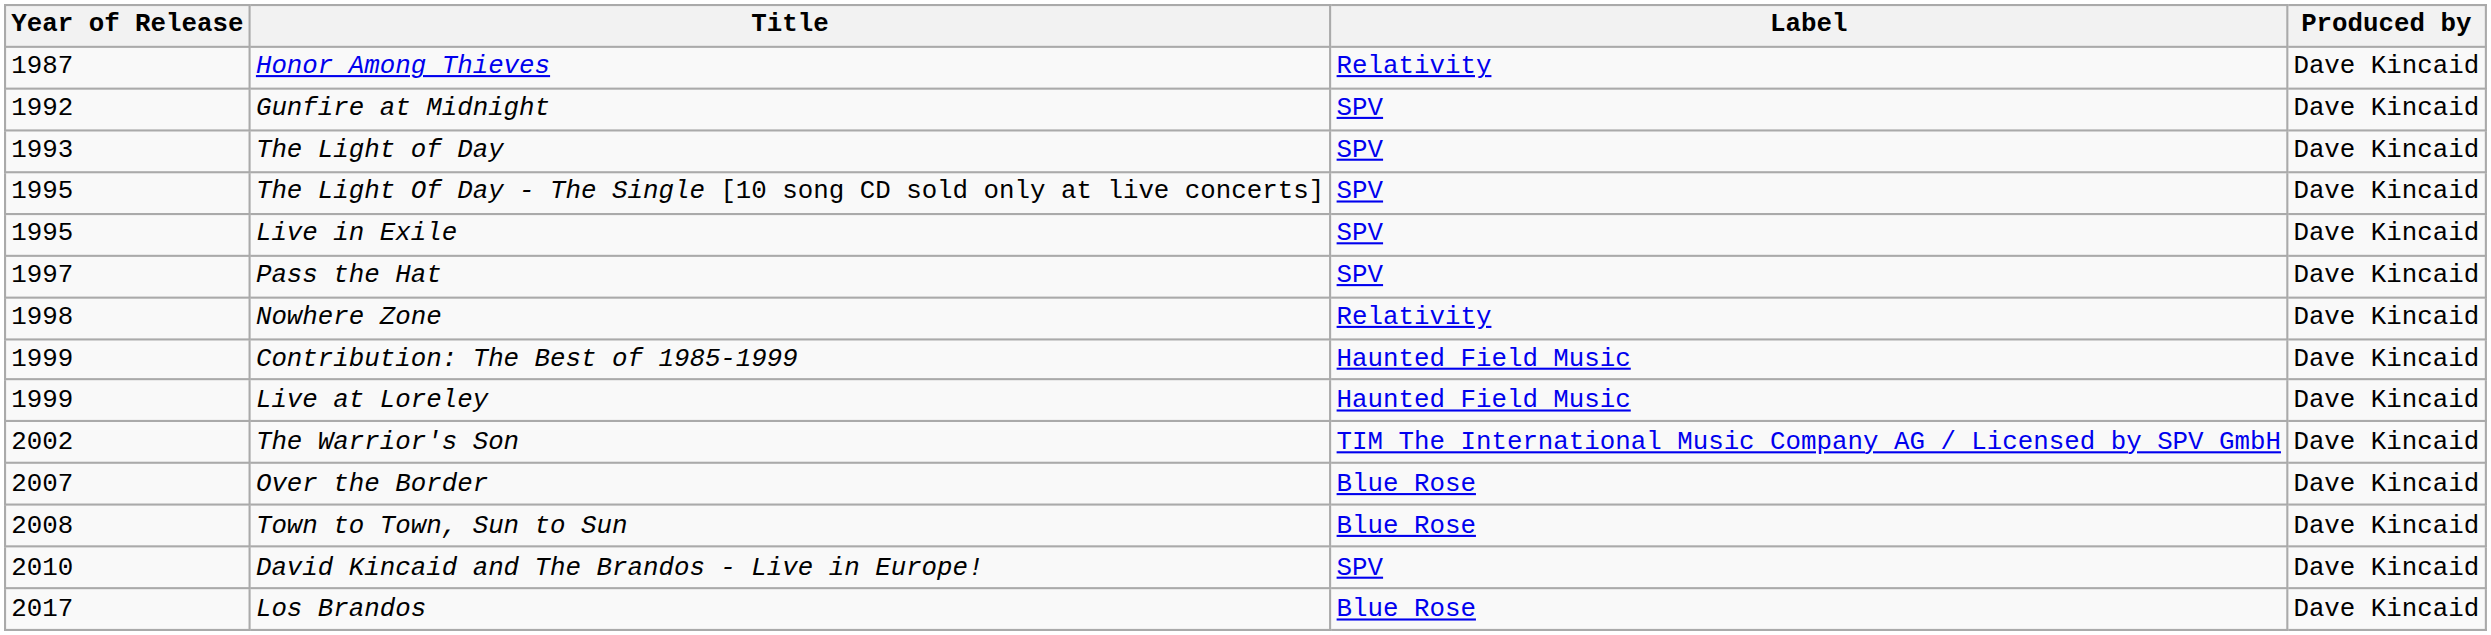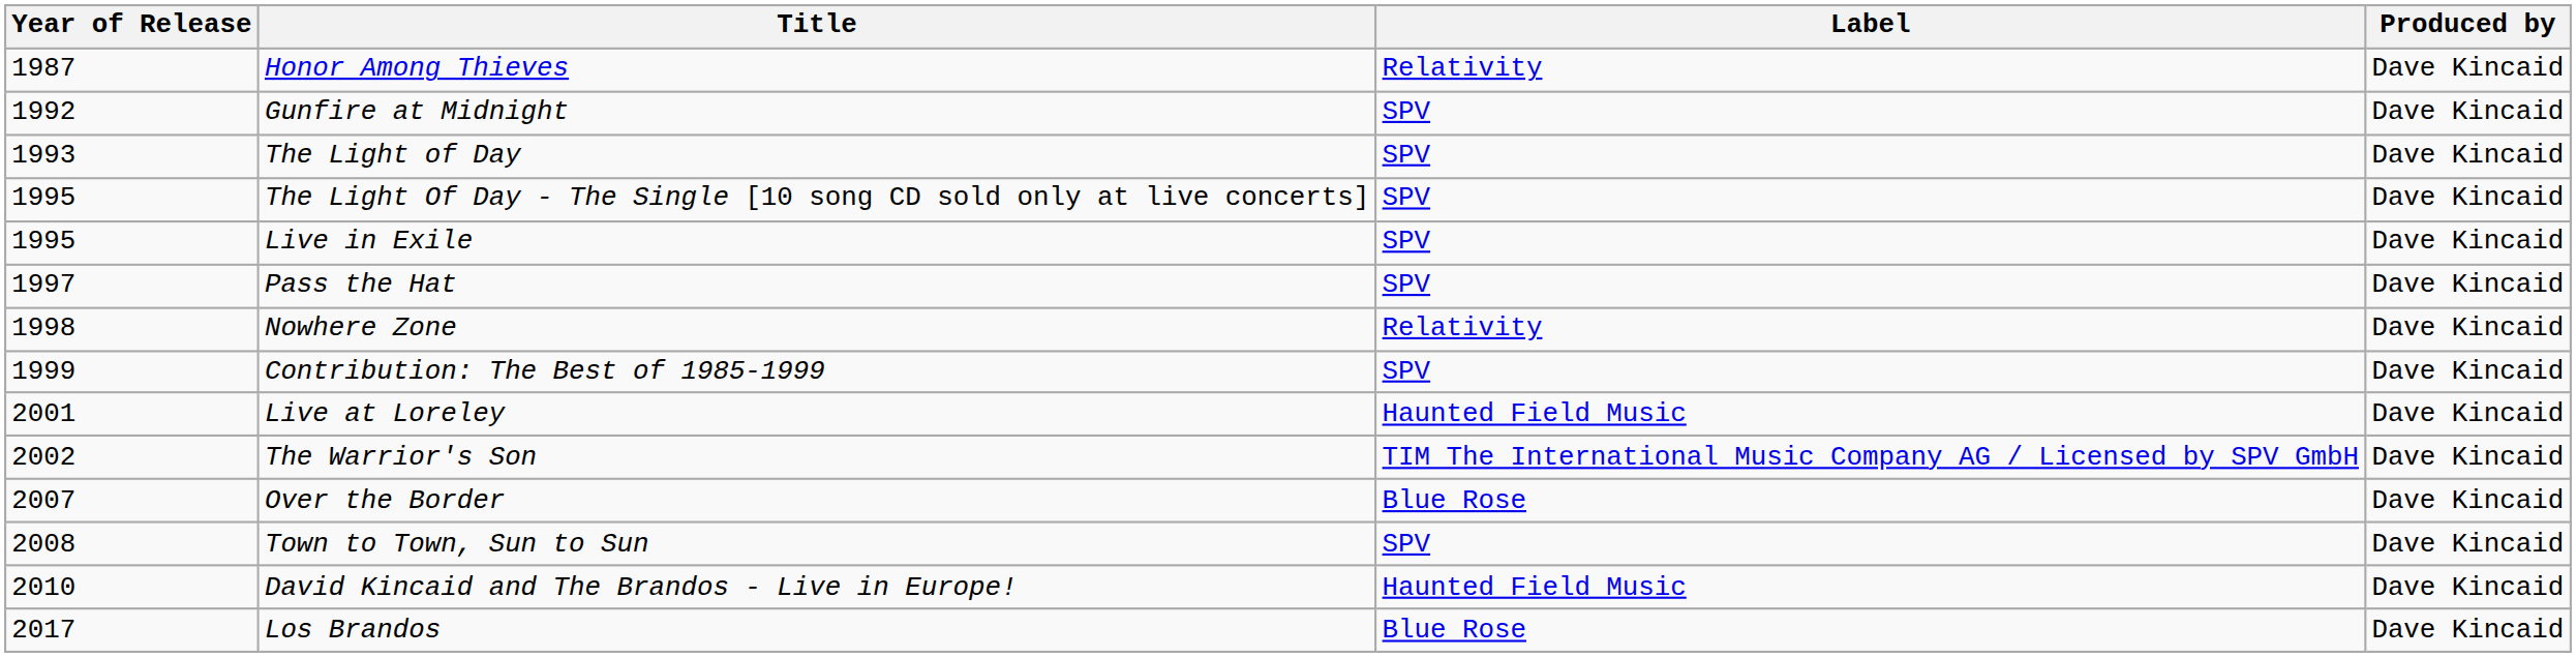 <table class="wikitable" style="font-size:95%;">
 <tr>
 <th>Year of Release</th>
 <th>Title</th>
 <th>Label</th>
 <th>Produced by</th>
 </tr>
 <tr>
 <td>1987</td>
 <td><em><a href='#'>Honor Among Thieves</a></em></td>
 <td><a href='#'>Relativity</a></td>
 <td>Dave Kincaid</td>
 </tr>
 <tr>
 <td>1992</td>
 <td><em>Gunfire at Midnight</em></td>
 <td><a href='#'>SPV</a></td>
 <td>Dave Kincaid</td>
 </tr>
 <tr>
 <td>1993</td>
 <td><em>The Light of Day</em></td>
 <td><a href='#'>SPV</a></td>
 <td>Dave Kincaid</td>
 </tr>
 <tr>
 <td>1995</td>
 <td><em>The Light Of Day - The Single</em> [10 song CD sold only at live concerts]</td>
 <td><a href='#'>SPV</a></td>
 <td>Dave Kincaid</td>
 </tr>
 <tr>
 <td>1995</td>
 <td><em>Live in Exile</em></td>
 <td><a href='#'>SPV</a></td>
 <td>Dave Kincaid</td>
 </tr>
 <tr>
 <td>1997</td>
 <td><em>Pass the Hat</em></td>
 <td><a href='#'>SPV</a></td>
 <td>Dave Kincaid</td>
 </tr>
 <tr>
 <td>1998</td>
 <td><em>Nowhere Zone</em></td>
 <td><a href='#'>Relativity</a></td>
 <td>Dave Kincaid</td>
 </tr>
 <tr>
 <td>1999</td>
 <td><em>Contribution: The Best of 1985-1999</em></td>
-<td><a href='#'>Haunted Field Music</a></td>
+<td><a href='#'>SPV</a></td>
 <td>Dave Kincaid</td>
 </tr>
 <tr>
-<td>1999</td>
+<td>2001</td>
 <td><em>Live at Loreley</em></td>
 <td><a href='#'>Haunted Field Music</a></td>
 <td>Dave Kincaid</td>
 </tr>
 <tr>
 <td>2002</td>
 <td><em>The Warrior's Son</em></td>
 <td><a href='#'>TIM The International Music Company AG / Licensed by SPV GmbH</a></td>
 <td>Dave Kincaid</td>
 </tr>
 <tr>
 <td>2007</td>
 <td><em>Over the Border</em></td>
 <td><a href='#'>Blue Rose</a></td>
 <td>Dave Kincaid</td>
 </tr>
 <tr>
 <td>2008</td>
 <td><em>Town to Town, Sun to Sun</em></td>
-<td><a href='#'>Blue Rose</a></td>
+<td><a href='#'>SPV</a></td>
 <td>Dave Kincaid</td>
 </tr>
 <tr>
 <td>2010</td>
 <td><em>David Kincaid and The Brandos - Live in Europe!</em></td>
-<td><a href='#'>SPV</a></td>
+<td><a href='#'>Haunted Field Music</a></td>
 <td>Dave Kincaid</td>
 </tr>
 <tr>
 <td>2017</td>
 <td><em>Los Brandos</em></td>
 <td><a href='#'>Blue Rose</a></td>
 <td>Dave Kincaid</td>
 </tr>
 </table>
